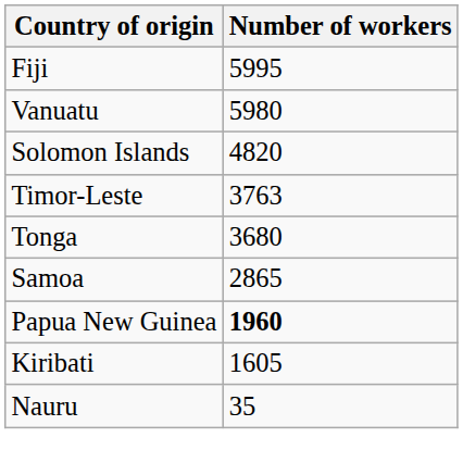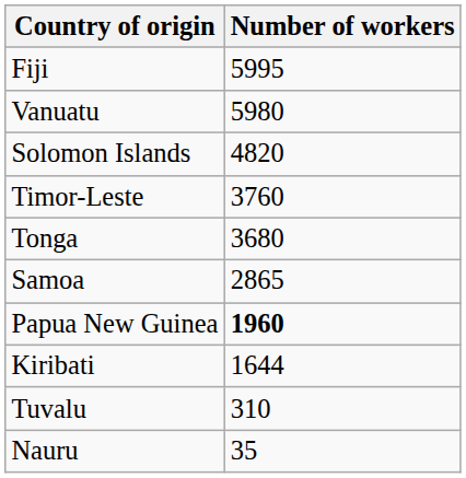 <table class="wikitable floatright">
 <tr>
 <th>Country of origin</th>
 <th>Number of workers</th>
 </tr>
 <tr>
 <td>Fiji</td>
 <td>5995</td>
 </tr>
 <tr>
 <td>Vanuatu</td>
 <td>5980</td>
 </tr>
 <tr>
 <td>Solomon Islands</td>
 <td>4820</td>
 </tr>
 <tr>
 <td>Timor-Leste</td>
-<td>3763</td>
+<td>3760</td>
 </tr>
 <tr>
 <td>Tonga</td>
 <td>3680</td>
 </tr>
 <tr>
 <td>Samoa</td>
 <td>2865</td>
 </tr>
 <tr>
 <td>Papua New Guinea</td>
 <td><strong>1960</strong></td>
 </tr>
 <tr>
 <td>Kiribati</td>
-<td>1605</td>
+<td>1644</td>
+</tr>
+<tr>
+<td>Tuvalu</td>
+<td>310</td>
 </tr>
 <tr>
 <td>Nauru</td>
 <td>35</td>
 </tr>
 </table>
